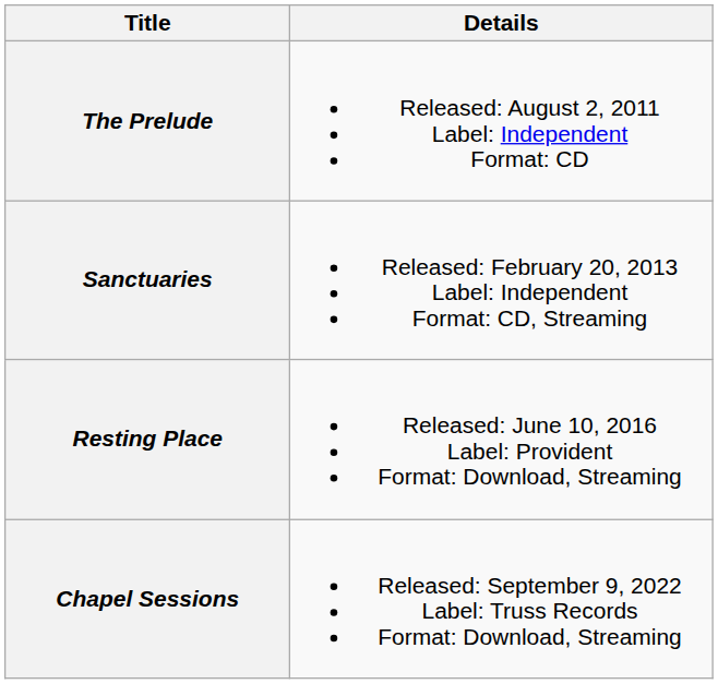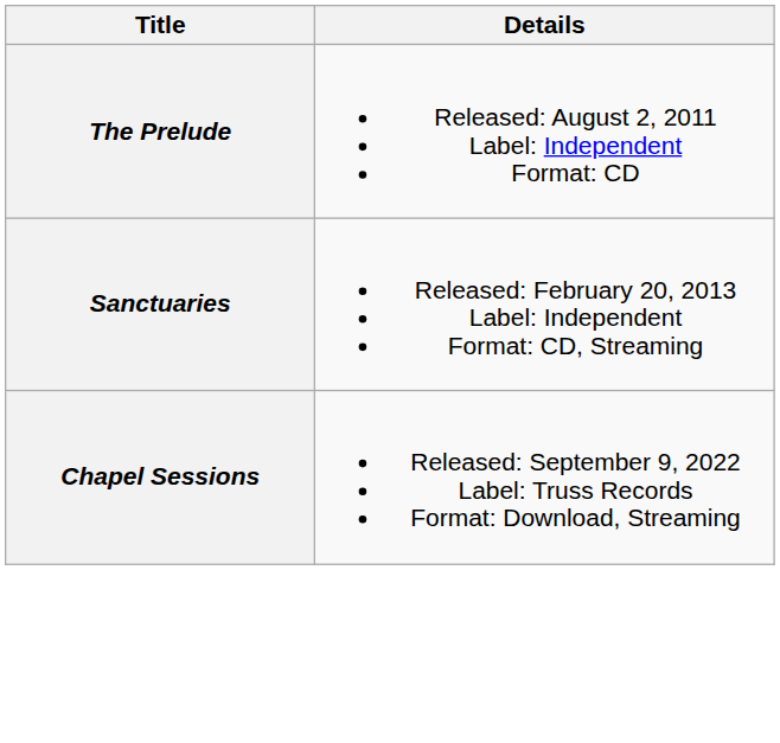 <table class="wikitable plainrowheaders" style="text-align:center;">
 <tr>
 <th style="width:12em;">Title</th>
 <th style="width:18em;">Details</th>
 </tr>
 <tr>
 <th scope="row"><em>The Prelude</em></th>
 <td><br><ul><li>Released: August 2, 2011</li><li>Label: <a href='#'>Independent</a></li><li>Format: CD</li></ul></td>
 </tr>
 <tr>
 <th scope="row"><em>Sanctuaries</em></th>
 <td><br><ul><li>Released: February 20, 2013</li><li>Label: Independent</li><li>Format: CD, Streaming</li></ul></td>
 </tr>
 <tr>
-<th scope="row"><em>Resting Place</em></th>
-<td><br><ul><li>Released: June 10, 2016</li><li>Label: Provident</li><li>Format: Download, Streaming</li></ul></td>
-</tr>
-<tr>
 <th scope="row"><em>Chapel Sessions</em></th>
 <td><br><ul><li>Released: September 9, 2022</li><li>Label: Truss Records</li><li>Format: Download, Streaming</li></ul></td>
 </tr>
 </table>
